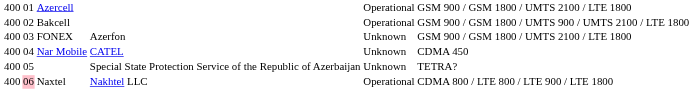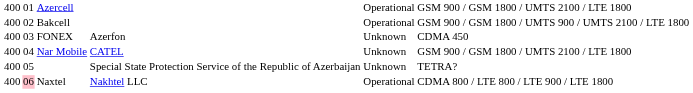 <table>
 <tr>
 <td>400</td>
 <td>01</td>
 <td><a href='#'>Azercell</a></td>
 <td></td>
 <td>Operational</td>
 <td>GSM 900 / GSM 1800 / UMTS 2100 / LTE 1800</td>
 <td></td>
 </tr>
 <tr>
 <td>400</td>
 <td>02</td>
 <td>Bakcell</td>
 <td></td>
 <td>Operational</td>
 <td>GSM 900 / GSM 1800 / UMTS 900 / UMTS 2100 / LTE 1800</td>
 <td></td>
 </tr>
 <tr>
 <td>400</td>
 <td>03</td>
 <td>FONEX</td>
 <td>Azerfon</td>
 <td>Unknown</td>
-<td>GSM 900 / GSM 1800 / UMTS 2100 / LTE 1800</td>
+<td>CDMA 450</td>
 <td></td>
 </tr>
 <tr>
 <td>400</td>
 <td>04</td>
 <td><a href='#'>Nar Mobile</a></td>
 <td><a href='#'>CATEL</a></td>
 <td>Unknown</td>
-<td>CDMA 450</td>
+<td>GSM 900 / GSM 1800 / UMTS 2100 / LTE 1800</td>
 <td></td>
 </tr>
 <tr>
 <td>400</td>
 <td>05</td>
 <td></td>
 <td>Special State Protection Service of the Republic of Azerbaijan</td>
 <td>Unknown</td>
 <td>TETRA?</td>
 <td></td>
 </tr>
 <tr>
 <td>400</td>
 <td style="background: pink;">06</td>
 <td>Naxtel</td>
 <td><a href='#'>Nakhtel</a> LLC</td>
 <td>Operational</td>
 <td>CDMA 800 / LTE 800 / LTE 900 / LTE 1800</td>
 <td></td>
 </tr>
 </table>
